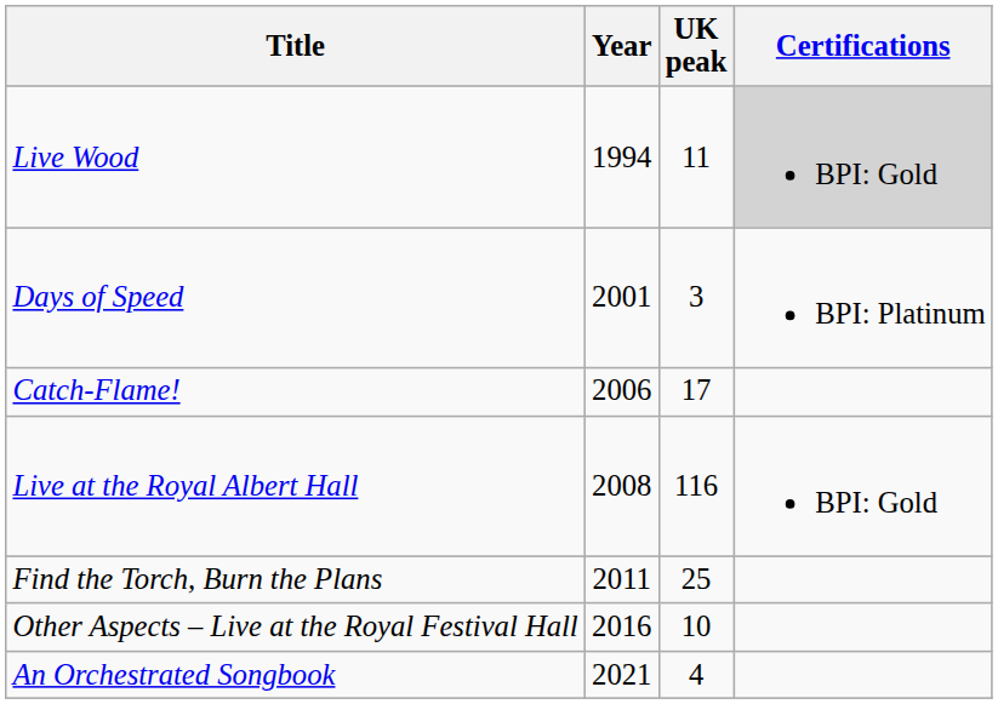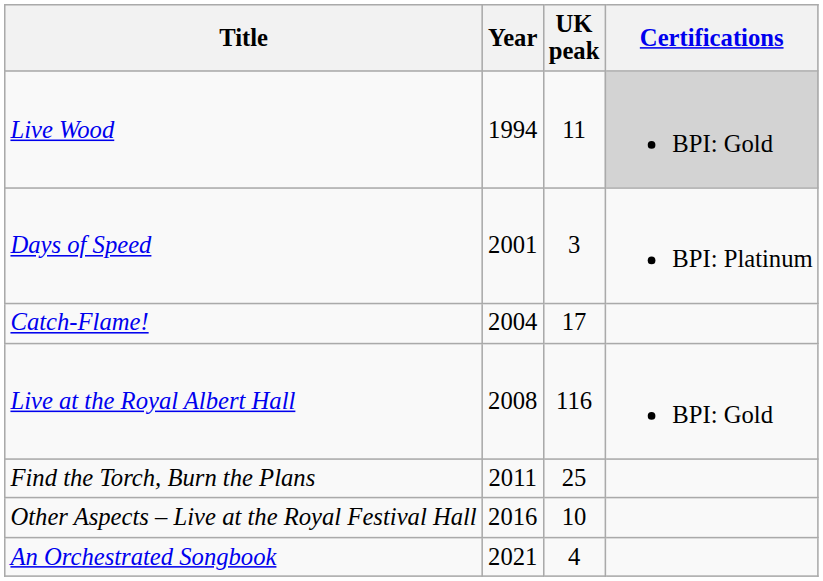 <table class="wikitable">
 <tr>
 <th>Title</th>
 <th>Year</th>
 <th>UK<br>peak<br></th>
 <th><a href='#'>Certifications</a></th>
 </tr>
 <tr>
 <td><em><a href='#'>Live Wood</a></em></td>
 <td style="text-align:center;">1994</td>
 <td style="text-align:center;">11</td>
 <td style="background: lightgrey;"><br><ul><li>BPI: Gold</li></ul></td>
 </tr>
 <tr>
 <td><em><a href='#'>Days of Speed</a></em></td>
 <td style="text-align:center;">2001</td>
 <td style="text-align:center;">3</td>
 <td><br><ul><li>BPI: Platinum</li></ul></td>
 </tr>
 <tr>
 <td><em><a href='#'>Catch-Flame!</a></em></td>
-<td style="text-align:center;">2006</td>
+<td style="text-align:center;">2004</td>
 <td style="text-align:center;">17</td>
 <td></td>
 </tr>
 <tr>
 <td><em><a href='#'>Live at the Royal Albert Hall</a></em></td>
 <td style="text-align:center;">2008</td>
 <td style="text-align:center;">116</td>
 <td><br><ul><li>BPI: Gold</li></ul></td>
 </tr>
 <tr>
 <td><em>Find the Torch, Burn the Plans</em></td>
 <td style="text-align:center;">2011</td>
 <td style="text-align:center;">25</td>
 <td></td>
 </tr>
 <tr>
 <td><em>Other Aspects – Live at the Royal Festival Hall</em></td>
 <td style="text-align:center;">2016</td>
 <td style="text-align:center;">10</td>
 <td></td>
 </tr>
 <tr>
 <td><em><a href='#'>An Orchestrated Songbook</a></em><br></td>
 <td style="text-align:center;">2021</td>
 <td style="text-align:center;">4</td>
 <td></td>
 </tr>
 </table>
